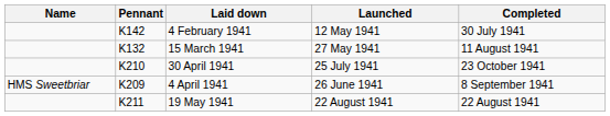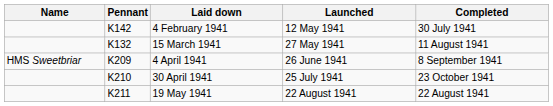 <table class="wikitable">
 <tr>
 <th width = 150>Name</th>
 <th width = 50>Pennant</th>
 <th width = 200>Laid down</th>
 <th width = 200>Launched</th>
 <th width = 200>Completed</th>
 </tr>
 <tr>
 <td></td>
 <td>K142</td>
 <td>4 February 1941</td>
 <td>12 May 1941</td>
 <td>30 July 1941</td>
 </tr>
 <tr>
 <td></td>
 <td>K132</td>
 <td>15 March 1941</td>
 <td>27 May 1941</td>
 <td>11 August 1941</td>
 </tr>
 <tr>
+<td>HMS <em>Sweetbriar</em></td>
+<td>K209</td>
+<td>4 April 1941</td>
+<td>26 June 1941</td>
+<td>8 September 1941</td>
+</tr>
+<tr>
 <td></td>
 <td>K210</td>
 <td>30 April 1941</td>
 <td>25 July 1941</td>
 <td>23 October 1941</td>
-</tr>
-<tr>
-<td>HMS <em>Sweetbriar</em></td>
-<td>K209</td>
-<td>4 April 1941</td>
-<td>26 June 1941</td>
-<td>8 September 1941</td>
 </tr>
 <tr>
 <td></td>
 <td>K211</td>
 <td>19 May 1941</td>
 <td>22 August 1941</td>
 <td>22 August 1941</td>
 </tr>
 </table>
